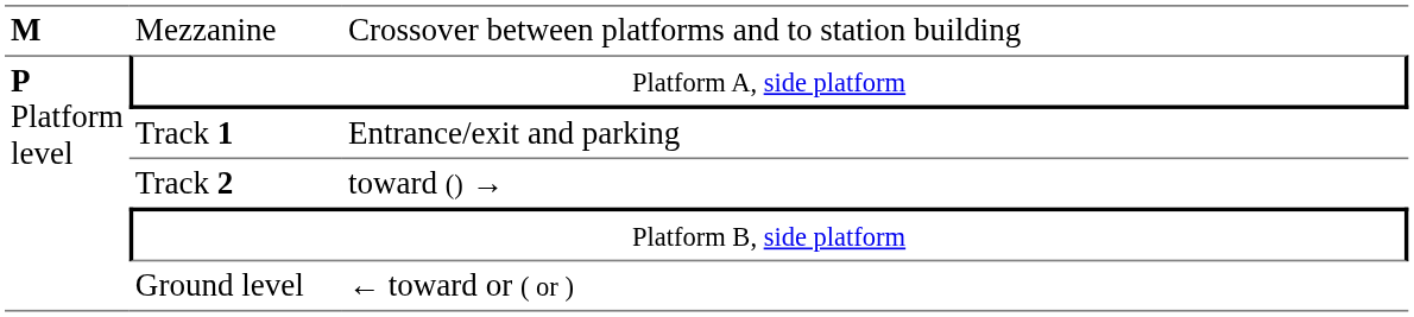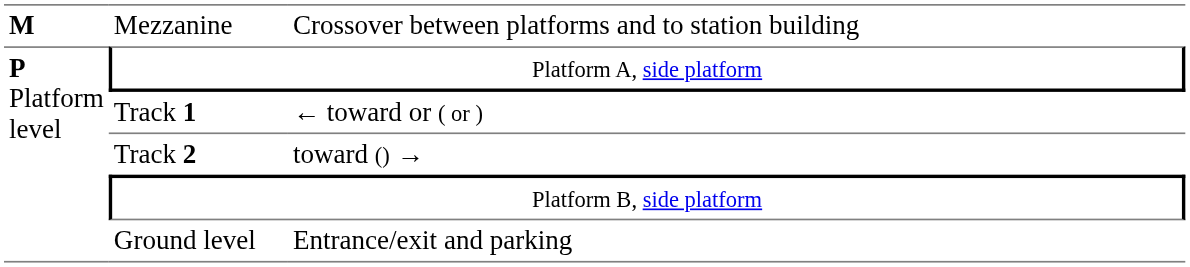 <table border=0 cellspacing=0 cellpadding=3>
 <tr>
 <td style="border-top:solid 1px gray;" width=50><strong>M</strong></td>
 <td style="border-top:solid 1px gray;" width=100>Mezzanine</td>
 <td style="border-top:solid 1px gray;" width=525>Crossover between platforms and to station building</td>
 </tr>
 <tr>
 <td style="border-top:solid 1px gray;border-bottom:solid 1px gray;" rowspan=5 valign=top><strong>P</strong><br>Platform level</td>
 <td style="border-top:solid 1px gray;border-right:solid 2px black;border-left:solid 2px black;border-bottom:solid 2px black;text-align:center;" colspan=2><small>Platform A, <a href='#'>side platform</a></small> </td>
 </tr>
 <tr>
 <td style="border-bottom:solid 1px gray;">Track <strong>1</strong></td>
-<td style="border-bottom:solid 1px gray;">Entrance/exit and parking</td>
+<td style="border-bottom:solid 1px gray;">←  toward  or  <small>( or )</small></td>
 </tr>
 <tr>
 <td>Track <strong>2</strong></td>
 <td>  toward  <small>()</small> →</td>
 </tr>
 <tr>
 <td style="border-bottom:solid 1px gray;border-top:solid 2px black;border-right:solid 2px black;border-left:solid 2px black;text-align:center;" colspan=2><small>Platform B, <a href='#'>side platform</a></small> </td>
 </tr>
 <tr>
 <td style="border-bottom:solid 1px gray;">Ground level</td>
-<td style="border-bottom:solid 1px gray;">←  toward  or  <small>( or )</small></td>
+<td style="border-bottom:solid 1px gray;">Entrance/exit and parking</td>
 </tr>
 </table>
